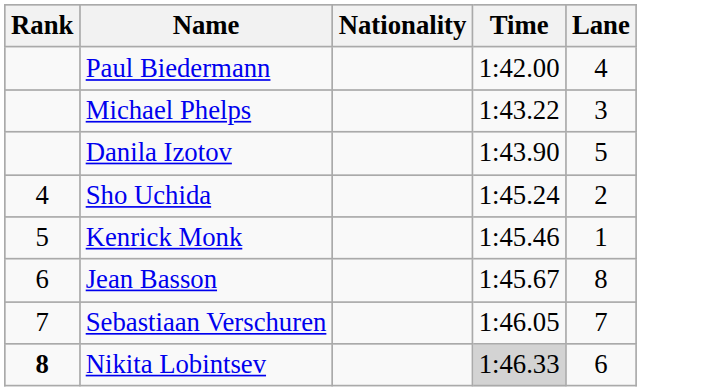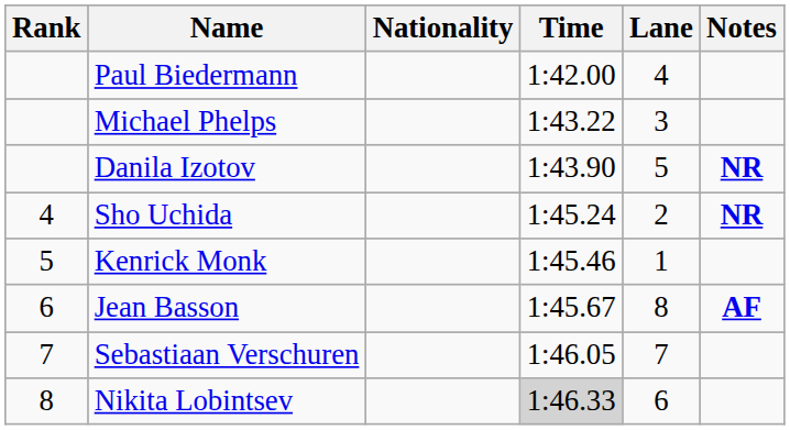 <table class="wikitable sortable" style="text-align:center">
 <tr>
 <th>Rank</th>
 <th>Name</th>
 <th>Nationality</th>
 <th>Time</th>
 <th>Lane</th>
+<th>Notes</th>
 </tr>
 <tr>
 <td></td>
 <td align=left><a href='#'>Paul Biedermann</a></td>
 <td align=left></td>
 <td>1:42.00</td>
 <td>4</td>
+<td></td>
 </tr>
 <tr>
 <td></td>
 <td align=left><a href='#'>Michael Phelps</a></td>
 <td align=left></td>
 <td>1:43.22</td>
 <td>3</td>
+<td></td>
 </tr>
 <tr>
 <td></td>
 <td align=left><a href='#'>Danila Izotov</a></td>
 <td align=left></td>
 <td>1:43.90</td>
 <td>5</td>
+<td><strong><a href='#'>NR</a></strong></td>
 </tr>
 <tr>
 <td>4</td>
 <td align=left><a href='#'>Sho Uchida</a></td>
 <td align=left></td>
 <td>1:45.24</td>
 <td>2</td>
+<td><strong><a href='#'>NR</a></strong></td>
 </tr>
 <tr>
 <td>5</td>
 <td align=left><a href='#'>Kenrick Monk</a></td>
 <td align=left></td>
 <td>1:45.46</td>
 <td>1</td>
+<td></td>
 </tr>
 <tr>
 <td>6</td>
 <td align=left><a href='#'>Jean Basson</a></td>
 <td align=left></td>
 <td>1:45.67</td>
 <td>8</td>
+<td><strong><a href='#'>AF</a></strong></td>
 </tr>
 <tr>
 <td>7</td>
 <td align=left><a href='#'>Sebastiaan Verschuren</a></td>
 <td align=left></td>
 <td>1:46.05</td>
 <td>7</td>
+<td></td>
 </tr>
 <tr>
-<td><strong>8</strong></td>
+<td>8</td>
 <td align=left><a href='#'>Nikita Lobintsev</a></td>
 <td align=left></td>
 <td style="background: lightgrey;">1:46.33</td>
 <td>6</td>
+<td></td>
 </tr>
 </table>
